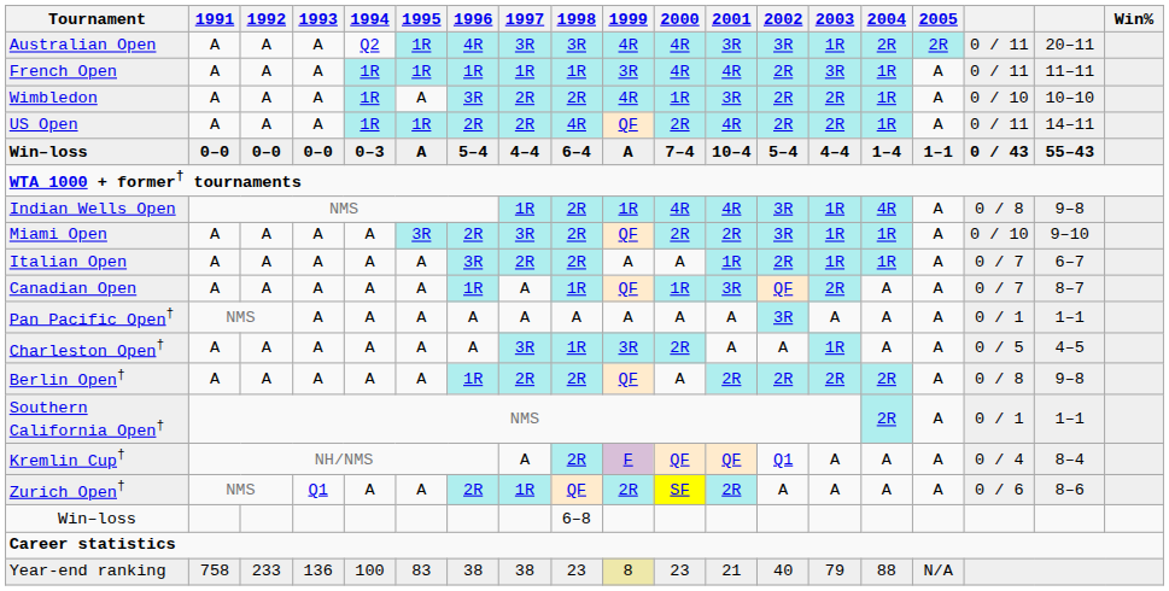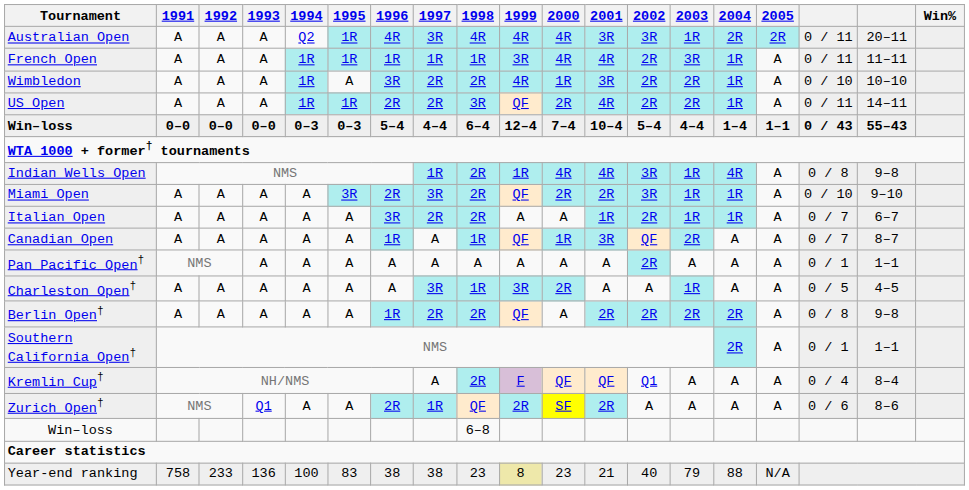 <table class="wikitable nowrap" style="text-align:center;">
 <tr>
 <th width="140">Tournament</th>
 <th width="35"><a href='#'>1991</a></th>
 <th width="35"><a href='#'>1992</a></th>
 <th width="35"><a href='#'>1993</a></th>
 <th width="35"><a href='#'>1994</a></th>
 <th width="35"><a href='#'>1995</a></th>
 <th width="35"><a href='#'>1996</a></th>
 <th width="35"><a href='#'>1997</a></th>
 <th width="35"><a href='#'>1998</a></th>
 <th width="35"><a href='#'>1999</a></th>
 <th width="35"><a href='#'>2000</a></th>
 <th width="35"><a href='#'>2001</a></th>
 <th width="35"><a href='#'>2002</a></th>
 <th width="35"><a href='#'>2003</a></th>
 <th width="35"><a href='#'>2004</a></th>
 <th width="35"><a href='#'>2005</a></th>
 <th width="50"></th>
 <th width="50"></th>
 <th width="40">Win%</th>
 </tr>
 <tr>
 <td bgcolor="#EFEFEF" align="left"><a href='#'>Australian Open</a></td>
 <td>A</td>
 <td>A</td>
 <td>A</td>
 <td><a href='#'>Q2</a></td>
 <td bgcolor="afeeee"><a href='#'>1R</a></td>
 <td bgcolor="afeeee"><a href='#'>4R</a></td>
 <td bgcolor="afeeee"><a href='#'>3R</a></td>
-<td bgcolor="afeeee"><a href='#'>3R</a></td>
+<td bgcolor="afeeee"><a href='#'>4R</a></td>
 <td bgcolor="afeeee"><a href='#'>4R</a></td>
 <td bgcolor="afeeee"><a href='#'>4R</a></td>
 <td bgcolor="afeeee"><a href='#'>3R</a></td>
 <td bgcolor="afeeee"><a href='#'>3R</a></td>
 <td bgcolor="afeeee"><a href='#'>1R</a></td>
 <td bgcolor="afeeee"><a href='#'>2R</a></td>
 <td bgcolor="afeeee"><a href='#'>2R</a></td>
 <td bgcolor="#EFEFEF">0 / 11</td>
 <td bgcolor="#EFEFEF">20–11</td>
 <td bgcolor="#EFEFEF"></td>
 </tr>
 <tr>
 <td bgcolor="#EFEFEF" align="left"><a href='#'>French Open</a></td>
 <td>A</td>
 <td>A</td>
 <td>A</td>
 <td bgcolor="afeeee"><a href='#'>1R</a></td>
 <td bgcolor="afeeee"><a href='#'>1R</a></td>
 <td bgcolor="afeeee"><a href='#'>1R</a></td>
 <td bgcolor="afeeee"><a href='#'>1R</a></td>
 <td bgcolor="afeeee"><a href='#'>1R</a></td>
 <td bgcolor="afeeee"><a href='#'>3R</a></td>
 <td bgcolor="afeeee"><a href='#'>4R</a></td>
 <td bgcolor="afeeee"><a href='#'>4R</a></td>
 <td bgcolor="afeeee"><a href='#'>2R</a></td>
 <td bgcolor="afeeee"><a href='#'>3R</a></td>
 <td bgcolor="afeeee"><a href='#'>1R</a></td>
 <td>A</td>
 <td bgcolor="#EFEFEF">0 / 11</td>
 <td bgcolor="#EFEFEF">11–11</td>
 <td bgcolor="#EFEFEF"></td>
 </tr>
 <tr>
 <td bgcolor="#EFEFEF" align="left"><a href='#'>Wimbledon</a></td>
 <td>A</td>
 <td>A</td>
 <td>A</td>
 <td bgcolor="afeeee"><a href='#'>1R</a></td>
 <td>A</td>
 <td bgcolor="afeeee"><a href='#'>3R</a></td>
 <td bgcolor="afeeee"><a href='#'>2R</a></td>
 <td bgcolor="afeeee"><a href='#'>2R</a></td>
 <td bgcolor="afeeee"><a href='#'>4R</a></td>
 <td bgcolor="afeeee"><a href='#'>1R</a></td>
 <td bgcolor="afeeee"><a href='#'>3R</a></td>
 <td bgcolor="afeeee"><a href='#'>2R</a></td>
 <td bgcolor="afeeee"><a href='#'>2R</a></td>
 <td bgcolor="afeeee"><a href='#'>1R</a></td>
 <td>A</td>
 <td bgcolor="#EFEFEF">0 / 10</td>
 <td bgcolor="#EFEFEF">10–10</td>
 <td bgcolor="#EFEFEF"></td>
 </tr>
 <tr>
 <td bgcolor="#EFEFEF" align="left"><a href='#'>US Open</a></td>
 <td>A</td>
 <td>A</td>
 <td>A</td>
 <td bgcolor="afeeee"><a href='#'>1R</a></td>
 <td bgcolor="afeeee"><a href='#'>1R</a></td>
 <td bgcolor="afeeee"><a href='#'>2R</a></td>
 <td bgcolor="afeeee"><a href='#'>2R</a></td>
-<td bgcolor="afeeee"><a href='#'>4R</a></td>
+<td bgcolor="afeeee"><a href='#'>3R</a></td>
 <td bgcolor="ffebcd"><a href='#'>QF</a></td>
 <td bgcolor="afeeee"><a href='#'>2R</a></td>
 <td bgcolor="afeeee"><a href='#'>4R</a></td>
 <td bgcolor="afeeee"><a href='#'>2R</a></td>
 <td bgcolor="afeeee"><a href='#'>2R</a></td>
 <td bgcolor="afeeee"><a href='#'>1R</a></td>
 <td>A</td>
 <td bgcolor="#EFEFEF">0 / 11</td>
 <td bgcolor="#EFEFEF">14–11</td>
 <td bgcolor="#EFEFEF"></td>
 </tr>
 <tr style=background:#efefef;font-weight:bold>
 <td align="left">Win–loss</td>
 <td>0–0</td>
 <td>0–0</td>
 <td>0–0</td>
 <td>0–3</td>
-<td>A</td>
+<td>0–3</td>
 <td>5–4</td>
 <td>4–4</td>
 <td>6–4</td>
-<td>A</td>
+<td>12–4</td>
 <td>7–4</td>
 <td>10–4</td>
 <td>5–4</td>
 <td>4–4</td>
 <td>1–4</td>
 <td>1–1</td>
 <td>0 / 43</td>
 <td>55–43</td>
 <td></td>
 </tr>
 <tr>
 <td colspan="19" align="left"><strong><a href='#'>WTA 1000</a> + former<sup>†</sup> tournaments</strong></td>
 </tr>
 <tr>
 <td align="left" bgcolor="#EFEFEF"><a href='#'>Indian Wells Open</a></td>
 <td colspan="6" style="color:#767676">NMS</td>
 <td bgcolor="afeeee"><a href='#'>1R</a></td>
 <td bgcolor="afeeee"><a href='#'>2R</a></td>
 <td bgcolor="afeeee"><a href='#'>1R</a></td>
 <td bgcolor="afeeee"><a href='#'>4R</a></td>
 <td bgcolor="afeeee"><a href='#'>4R</a></td>
 <td bgcolor="afeeee"><a href='#'>3R</a></td>
 <td bgcolor="afeeee"><a href='#'>1R</a></td>
 <td bgcolor="afeeee"><a href='#'>4R</a></td>
 <td>A</td>
 <td bgcolor="#EFEFEF">0 / 8</td>
 <td bgcolor="#EFEFEF">9–8</td>
 <td bgcolor="#EFEFEF"></td>
 </tr>
 <tr>
 <td align="left" bgcolor="#EFEFEF"><a href='#'>Miami Open</a></td>
 <td>A</td>
 <td>A</td>
 <td>A</td>
 <td>A</td>
 <td bgcolor="afeeee"><a href='#'>3R</a></td>
 <td bgcolor="afeeee"><a href='#'>2R</a></td>
 <td bgcolor="afeeee"><a href='#'>3R</a></td>
 <td bgcolor="afeeee"><a href='#'>2R</a></td>
 <td bgcolor="ffebcd"><a href='#'>QF</a></td>
 <td bgcolor="afeeee"><a href='#'>2R</a></td>
 <td bgcolor="afeeee"><a href='#'>2R</a></td>
 <td bgcolor="afeeee"><a href='#'>3R</a></td>
 <td bgcolor="afeeee"><a href='#'>1R</a></td>
 <td bgcolor="afeeee"><a href='#'>1R</a></td>
 <td>A</td>
 <td bgcolor="#EFEFEF">0 / 10</td>
 <td bgcolor="#EFEFEF">9–10</td>
 <td bgcolor="#EFEFEF"></td>
 </tr>
 <tr>
 <td align="left" bgcolor="#EFEFEF"><a href='#'>Italian Open</a></td>
 <td>A</td>
 <td>A</td>
 <td>A</td>
 <td>A</td>
 <td>A</td>
 <td bgcolor="afeeee"><a href='#'>3R</a></td>
 <td bgcolor="afeeee"><a href='#'>2R</a></td>
 <td bgcolor="afeeee"><a href='#'>2R</a></td>
 <td>A</td>
 <td>A</td>
 <td bgcolor="afeeee"><a href='#'>1R</a></td>
 <td bgcolor="afeeee"><a href='#'>2R</a></td>
 <td bgcolor="afeeee"><a href='#'>1R</a></td>
 <td bgcolor="afeeee"><a href='#'>1R</a></td>
 <td>A</td>
 <td bgcolor="#EFEFEF">0 / 7</td>
 <td bgcolor="#EFEFEF">6–7</td>
 <td bgcolor="#EFEFEF"></td>
 </tr>
 <tr>
 <td align="left" bgcolor="#EFEFEF"><a href='#'>Canadian Open</a></td>
 <td>A</td>
 <td>A</td>
 <td>A</td>
 <td>A</td>
 <td>A</td>
 <td bgcolor="afeeee"><a href='#'>1R</a></td>
 <td>A</td>
 <td bgcolor="afeeee"><a href='#'>1R</a></td>
 <td bgcolor="ffebcd"><a href='#'>QF</a></td>
 <td bgcolor="afeeee"><a href='#'>1R</a></td>
 <td bgcolor="afeeee"><a href='#'>3R</a></td>
 <td bgcolor="ffebcd"><a href='#'>QF</a></td>
 <td bgcolor="afeeee"><a href='#'>2R</a></td>
 <td>A</td>
 <td>A</td>
 <td bgcolor="#EFEFEF">0 / 7</td>
 <td bgcolor="#EFEFEF">8–7</td>
 <td bgcolor="#EFEFEF"></td>
 </tr>
 <tr>
 <td align="left" bgcolor="#EFEFEF"><a href='#'>Pan Pacific Open</a><sup>†</sup></td>
 <td colspan="2" style="color:#767676">NMS</td>
 <td>A</td>
 <td>A</td>
 <td>A</td>
 <td>A</td>
 <td>A</td>
 <td>A</td>
 <td>A</td>
 <td>A</td>
 <td>A</td>
-<td bgcolor="afeeee"><a href='#'>3R</a></td>
+<td bgcolor="afeeee"><a href='#'>2R</a></td>
 <td>A</td>
 <td>A</td>
 <td>A</td>
 <td bgcolor="#EFEFEF">0 / 1</td>
 <td bgcolor="#EFEFEF">1–1</td>
 <td bgcolor="#EFEFEF"></td>
 </tr>
 <tr>
 <td align="left" bgcolor="#EFEFEF"><a href='#'>Charleston Open</a><sup>†</sup></td>
 <td>A</td>
 <td>A</td>
 <td>A</td>
 <td>A</td>
 <td>A</td>
 <td>A</td>
 <td bgcolor="afeeee"><a href='#'>3R</a></td>
 <td bgcolor="afeeee"><a href='#'>1R</a></td>
 <td bgcolor="afeeee"><a href='#'>3R</a></td>
 <td bgcolor="afeeee"><a href='#'>2R</a></td>
 <td>A</td>
 <td>A</td>
 <td bgcolor="afeeee"><a href='#'>1R</a></td>
 <td>A</td>
 <td>A</td>
 <td bgcolor="#EFEFEF">0 / 5</td>
 <td bgcolor="#EFEFEF">4–5</td>
 <td bgcolor="#EFEFEF"></td>
 </tr>
 <tr>
 <td align="left" bgcolor="#EFEFEF"><a href='#'>Berlin Open</a><sup>†</sup></td>
 <td>A</td>
 <td>A</td>
 <td>A</td>
 <td>A</td>
 <td>A</td>
 <td bgcolor="afeeee"><a href='#'>1R</a></td>
 <td bgcolor="afeeee"><a href='#'>2R</a></td>
 <td bgcolor="afeeee"><a href='#'>2R</a></td>
 <td bgcolor="ffebcd"><a href='#'>QF</a></td>
 <td>A</td>
 <td bgcolor="afeeee"><a href='#'>2R</a></td>
 <td bgcolor="afeeee"><a href='#'>2R</a></td>
 <td bgcolor="afeeee"><a href='#'>2R</a></td>
 <td bgcolor="afeeee"><a href='#'>2R</a></td>
 <td>A</td>
 <td bgcolor="#EFEFEF">0 / 8</td>
 <td bgcolor="#EFEFEF">9–8</td>
 <td bgcolor="#EFEFEF"></td>
 </tr>
 <tr>
 <td align="left" bgcolor="#EFEFEF"><a href='#'>Southern California Open</a><sup>†</sup></td>
 <td colspan="13" style="color:#767676">NMS</td>
 <td bgcolor="afeeee"><a href='#'>2R</a></td>
 <td>A</td>
 <td bgcolor="#EFEFEF">0 / 1</td>
 <td bgcolor="#EFEFEF">1–1</td>
 <td bgcolor="#EFEFEF"></td>
 </tr>
 <tr>
 <td align="left" bgcolor="#EFEFEF"><a href='#'>Kremlin Cup</a><sup>†</sup></td>
 <td colspan="6" style="color:#767676">NH/NMS</td>
 <td>A</td>
 <td bgcolor="afeeee"><a href='#'>2R</a></td>
 <td bgcolor="thistle"><a href='#'>F</a></td>
 <td bgcolor="ffebcd"><a href='#'>QF</a></td>
 <td bgcolor="ffebcd"><a href='#'>QF</a></td>
 <td><a href='#'>Q1</a></td>
 <td>A</td>
 <td>A</td>
 <td>A</td>
 <td bgcolor="#EFEFEF">0 / 4</td>
 <td bgcolor="#EFEFEF">8–4</td>
 <td bgcolor="#EFEFEF"></td>
 </tr>
 <tr>
 <td align="left" bgcolor="#EFEFEF"><a href='#'>Zurich Open</a><sup>†</sup></td>
 <td colspan="2" style="color:#767676">NMS</td>
 <td><a href='#'>Q1</a></td>
 <td>A</td>
 <td>A</td>
 <td bgcolor="afeeee"><a href='#'>2R</a></td>
 <td bgcolor="afeeee"><a href='#'>1R</a></td>
 <td bgcolor="ffebcd"><a href='#'>QF</a></td>
 <td bgcolor="afeeee"><a href='#'>2R</a></td>
 <td bgcolor="yellow"><a href='#'>SF</a></td>
 <td bgcolor="afeeee"><a href='#'>2R</a></td>
 <td>A</td>
 <td>A</td>
 <td>A</td>
 <td>A</td>
 <td bgcolor="#EFEFEF">0 / 6</td>
 <td bgcolor="#EFEFEF">8–6</td>
 <td bgcolor="#EFEFEF"></td>
 </tr>
 <tr>
 <td>Win–loss</td>
 <td></td>
 <td></td>
 <td></td>
 <td></td>
 <td></td>
 <td></td>
 <td></td>
 <td>6–8<br></td>
 <td></td>
 <td></td>
 <td></td>
 <td></td>
 <td></td>
 <td></td>
 <td></td>
 <td></td>
 <td></td>
 <td></td>
 </tr>
 <tr>
 <td colspan="19" align=left><strong>Career statistics</strong></td>
 </tr>
 <tr bgcolor=efefef>
 <td align="left">Year-end ranking</td>
 <td>758</td>
 <td>233</td>
 <td>136</td>
 <td>100</td>
 <td>83</td>
 <td>38</td>
 <td>38</td>
 <td>23</td>
 <td bgcolor="#EEE8AA">8</td>
 <td>23</td>
 <td>21</td>
 <td>40</td>
 <td>79</td>
 <td>88</td>
 <td>N/A</td>
 <td colspan="3"></td>
 </tr>
 </table>
